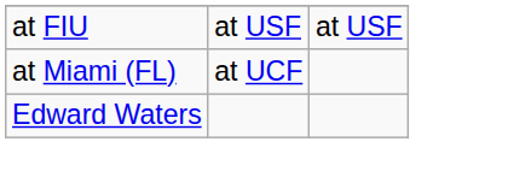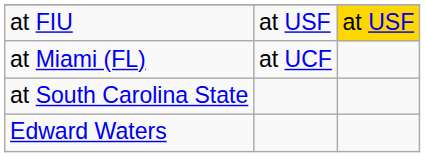 <table class="wikitable">
 <tr>
 </tr>
 <tr>
 <td>at <a href='#'>FIU</a></td>
 <td>at <a href='#'>USF</a></td>
-<td>at <a href='#'>USF</a></td>
+<td style="background: gold;">at <a href='#'>USF</a></td>
 </tr>
 <tr>
 <td>at <a href='#'>Miami (FL)</a></td>
 <td>at <a href='#'>UCF</a></td>
+<td></td>
+</tr>
+<tr>
+<td>at <a href='#'>South Carolina State</a></td>
+<td></td>
 <td></td>
 </tr>
 <tr>
 <td><a href='#'>Edward Waters</a></td>
 <td></td>
 <td></td>
 </tr>
 </table>
